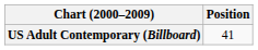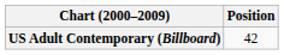 <table class="wikitable plainrowheaders" style="text-align:center">
 <tr>
 <th scope="col">Chart (2000–2009)</th>
 <th scope="col">Position</th>
 </tr>
 <tr>
 <th scope="row">US Adult Contemporary (<em>Billboard</em>)</th>
-<td>41</td>
+<td>42</td>
 </tr>
 </table>
